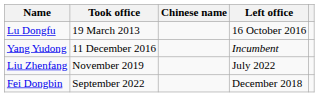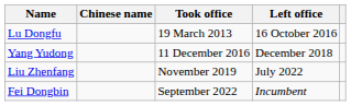 <table class="wikitable">
 <tr>
 <th>Name</th>
+<th>Chinese name</th>
 <th>Took office</th>
-<th>Chinese name</th>
 <th>Left office</th>
 <th></th>
 </tr>
 <tr>
 <td><a href='#'>Lu Dongfu</a></td>
+<td></td>
 <td>19 March 2013</td>
-<td></td>
 <td>16 October 2016</td>
 <td></td>
 </tr>
 <tr>
 <td><a href='#'>Yang Yudong</a></td>
+<td></td>
 <td>11 December 2016</td>
-<td></td>
-<td><em>Incumbent</em></td>
+<td>December 2018</td>
 <td></td>
 </tr>
 <tr>
 <td><a href='#'>Liu Zhenfang</a></td>
+<td></td>
 <td>November 2019</td>
-<td></td>
 <td>July 2022</td>
 <td></td>
 </tr>
 <tr>
 <td><a href='#'>Fei Dongbin</a></td>
+<td></td>
 <td>September 2022</td>
-<td></td>
-<td>December 2018</td>
+<td><em>Incumbent</em></td>
 <td></td>
 </tr>
 </table>
